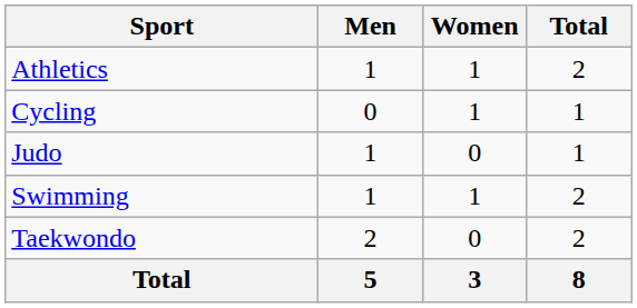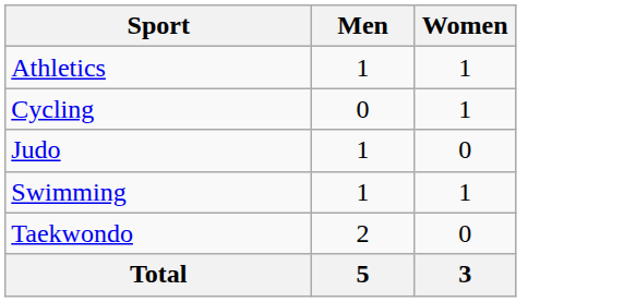 <table class="wikitable sortable" style="text-align:center;">
 <tr>
 <th width=180>Sport</th>
 <th width=55>Men</th>
 <th width=55>Women</th>
-<th width=55>Total</th>
 </tr>
 <tr>
 <td align=left><a href='#'>Athletics</a></td>
 <td>1</td>
 <td>1</td>
-<td>2</td>
 </tr>
 <tr>
 <td align=left><a href='#'>Cycling</a></td>
 <td>0</td>
-<td>1</td>
 <td>1</td>
 </tr>
 <tr>
 <td align=left><a href='#'>Judo</a></td>
 <td>1</td>
 <td>0</td>
-<td>1</td>
 </tr>
 <tr>
 <td align=left><a href='#'>Swimming</a></td>
 <td>1</td>
 <td>1</td>
-<td>2</td>
 </tr>
 <tr>
 <td align=left><a href='#'>Taekwondo</a></td>
 <td>2</td>
 <td>0</td>
-<td>2</td>
 </tr>
 <tr>
 <th>Total</th>
 <th>5</th>
 <th>3</th>
-<th>8</th>
 </tr>
 </table>
